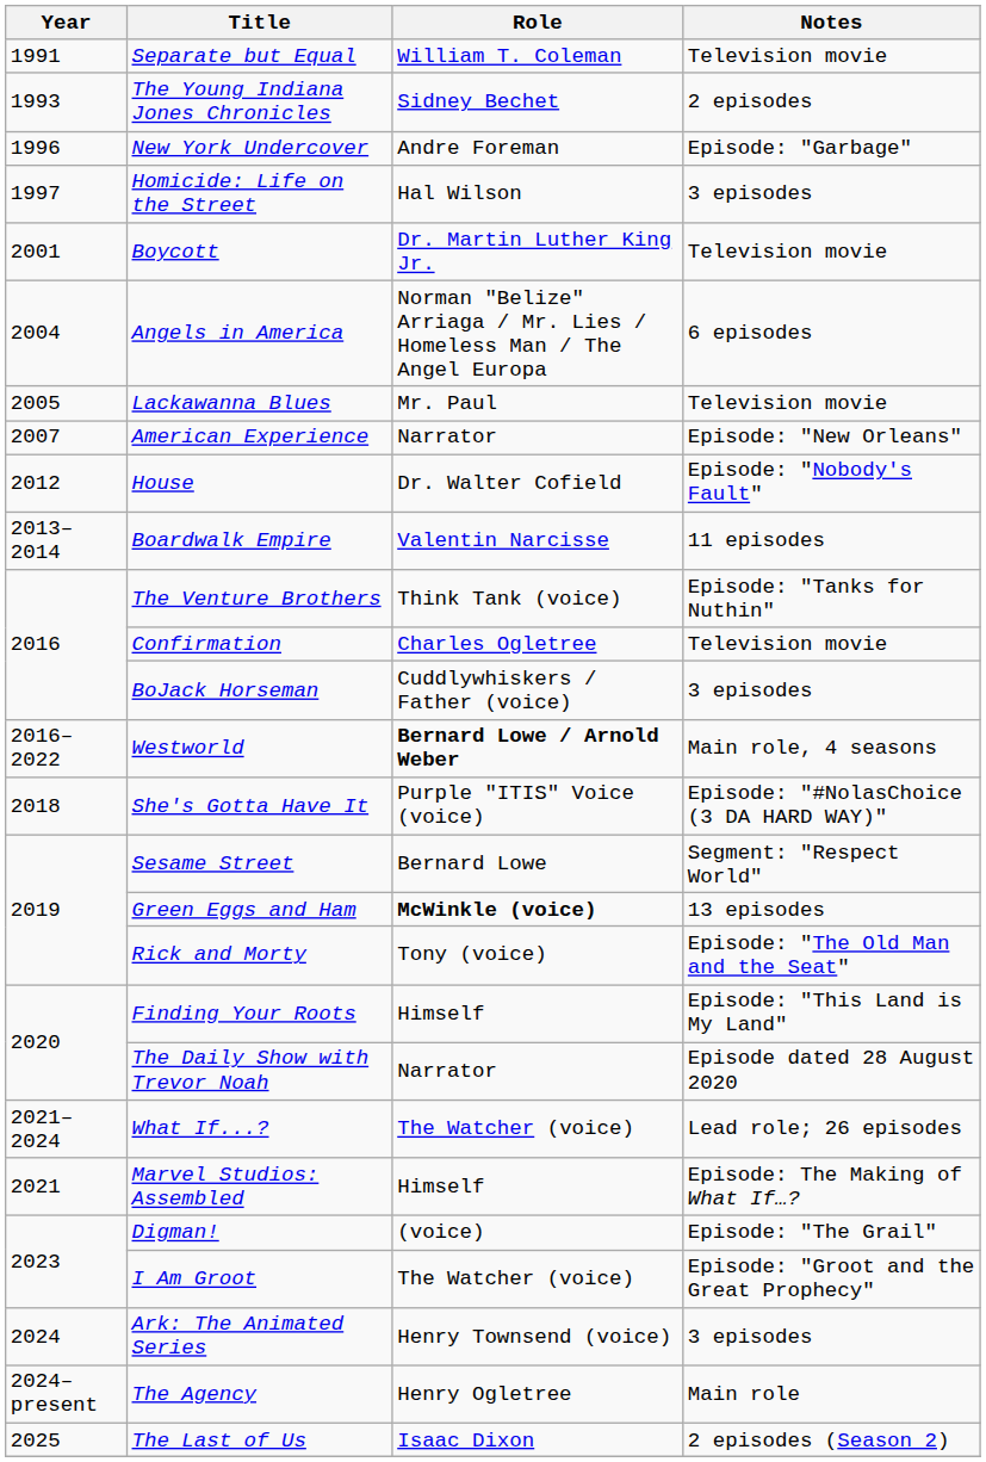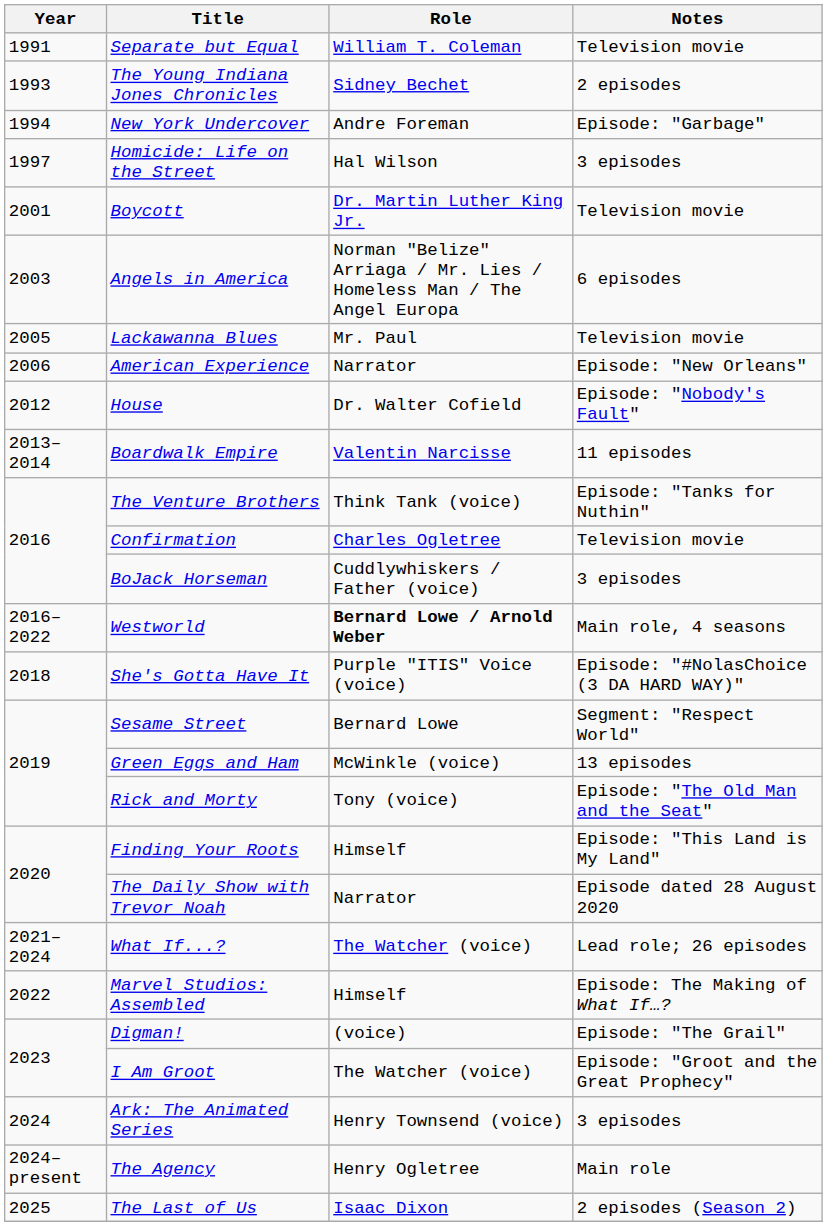 <table class="wikitable sortable">
 <tr>
 <th>Year</th>
 <th>Title</th>
 <th>Role</th>
 <th>Notes</th>
 </tr>
 <tr>
 <td>1991</td>
 <td><em><a href='#'>Separate but Equal</a></em></td>
 <td><a href='#'>William T. Coleman</a></td>
 <td>Television movie</td>
 </tr>
 <tr>
 <td>1993</td>
 <td><em><a href='#'>The Young Indiana Jones Chronicles</a></em></td>
 <td><a href='#'>Sidney Bechet</a></td>
 <td>2 episodes</td>
 </tr>
 <tr>
-<td>1996</td>
+<td>1994</td>
 <td><em><a href='#'>New York Undercover</a></em></td>
 <td>Andre Foreman</td>
 <td>Episode: "Garbage"</td>
 </tr>
 <tr>
 <td>1997</td>
 <td><em><a href='#'>Homicide: Life on the Street</a></em></td>
 <td>Hal Wilson</td>
 <td>3 episodes</td>
 </tr>
 <tr>
 <td>2001</td>
 <td><em><a href='#'>Boycott</a></em></td>
 <td><a href='#'>Dr. Martin Luther King Jr.</a></td>
 <td>Television movie</td>
 </tr>
 <tr>
-<td>2004</td>
+<td>2003</td>
 <td><em><a href='#'>Angels in America</a></em></td>
 <td>Norman "Belize" Arriaga / Mr. Lies /<br>Homeless Man / The Angel Europa</td>
 <td>6 episodes</td>
 </tr>
 <tr>
 <td>2005</td>
 <td><em><a href='#'>Lackawanna Blues</a></em></td>
 <td>Mr. Paul</td>
 <td>Television movie</td>
 </tr>
 <tr>
-<td>2007</td>
+<td>2006</td>
 <td><em><a href='#'>American Experience</a></em></td>
 <td>Narrator</td>
 <td>Episode: "New Orleans"</td>
 </tr>
 <tr>
 <td>2012</td>
 <td><em><a href='#'>House</a></em></td>
 <td>Dr. Walter Cofield</td>
 <td>Episode: "<a href='#'>Nobody's Fault</a>"</td>
 </tr>
 <tr>
 <td>2013–2014</td>
 <td><em><a href='#'>Boardwalk Empire</a></em></td>
 <td><a href='#'>Valentin Narcisse</a></td>
 <td>11 episodes</td>
 </tr>
 <tr>
 <td rowspan="3">2016</td>
 <td><em><a href='#'>The Venture Brothers</a></em></td>
 <td>Think Tank (voice)</td>
 <td>Episode: "Tanks for Nuthin"</td>
 </tr>
 <tr>
 <td><em><a href='#'>Confirmation</a></em></td>
 <td><a href='#'>Charles Ogletree</a></td>
 <td>Television movie</td>
 </tr>
 <tr>
 <td><em><a href='#'>BoJack Horseman</a></em></td>
 <td>Cuddlywhiskers / Father (voice)</td>
 <td>3 episodes</td>
 </tr>
 <tr>
 <td>2016–2022</td>
 <td><em><a href='#'>Westworld</a></em></td>
 <td><strong>Bernard Lowe / Arnold Weber</strong></td>
 <td>Main role, 4 seasons</td>
 </tr>
 <tr>
 <td>2018</td>
 <td><em><a href='#'>She's Gotta Have It</a></em></td>
 <td>Purple "ITIS" Voice (voice)</td>
 <td>Episode: "#NolasChoice (3 DA HARD WAY)"</td>
 </tr>
 <tr>
 <td rowspan="3">2019</td>
 <td><em><a href='#'>Sesame Street</a></em></td>
 <td>Bernard Lowe</td>
 <td>Segment: "Respect World"</td>
 </tr>
 <tr>
 <td><em><a href='#'>Green Eggs and Ham</a></em></td>
-<td><strong>McWinkle (voice)</strong></td>
+<td>McWinkle (voice)</td>
 <td>13 episodes</td>
 </tr>
 <tr>
 <td><em><a href='#'>Rick and Morty</a></em></td>
 <td>Tony (voice)</td>
 <td>Episode: "<a href='#'>The Old Man and the Seat</a>"</td>
 </tr>
 <tr>
 <td rowspan="2">2020</td>
 <td><em><a href='#'>Finding Your Roots</a></em></td>
 <td>Himself</td>
 <td>Episode: "This Land is My Land"</td>
 </tr>
 <tr>
 <td><em><a href='#'>The Daily Show with Trevor Noah</a></em></td>
 <td>Narrator</td>
 <td>Episode dated 28 August 2020</td>
 </tr>
 <tr>
 <td>2021–2024</td>
 <td><em><a href='#'>What If...?</a></em></td>
 <td><a href='#'>The Watcher</a> (voice)</td>
 <td>Lead role; 26 episodes</td>
 </tr>
 <tr>
-<td>2021</td>
+<td>2022</td>
 <td><em><a href='#'>Marvel Studios: Assembled</a></em></td>
 <td>Himself</td>
 <td>Episode: The Making of <em>What If…?</em></td>
 </tr>
 <tr>
 <td rowspan="2">2023</td>
 <td><em><a href='#'>Digman!</a></em></td>
 <td>(voice)</td>
 <td>Episode: "The Grail"</td>
 </tr>
 <tr>
 <td><em><a href='#'>I Am Groot</a></em></td>
 <td>The Watcher (voice)</td>
 <td>Episode: "Groot and the Great Prophecy"</td>
 </tr>
 <tr>
 <td>2024</td>
 <td><em><a href='#'>Ark: The Animated Series</a></em></td>
 <td>Henry Townsend (voice)</td>
 <td>3 episodes</td>
 </tr>
 <tr>
 <td>2024–present</td>
 <td><em><a href='#'>The Agency</a></em></td>
 <td>Henry Ogletree</td>
 <td>Main role</td>
 </tr>
 <tr>
 <td>2025</td>
 <td><em><a href='#'>The Last of Us</a></em></td>
 <td><a href='#'>Isaac Dixon</a></td>
 <td>2 episodes (<a href='#'>Season 2</a>)</td>
 </tr>
 <tr>
 </tr>
 </table>
